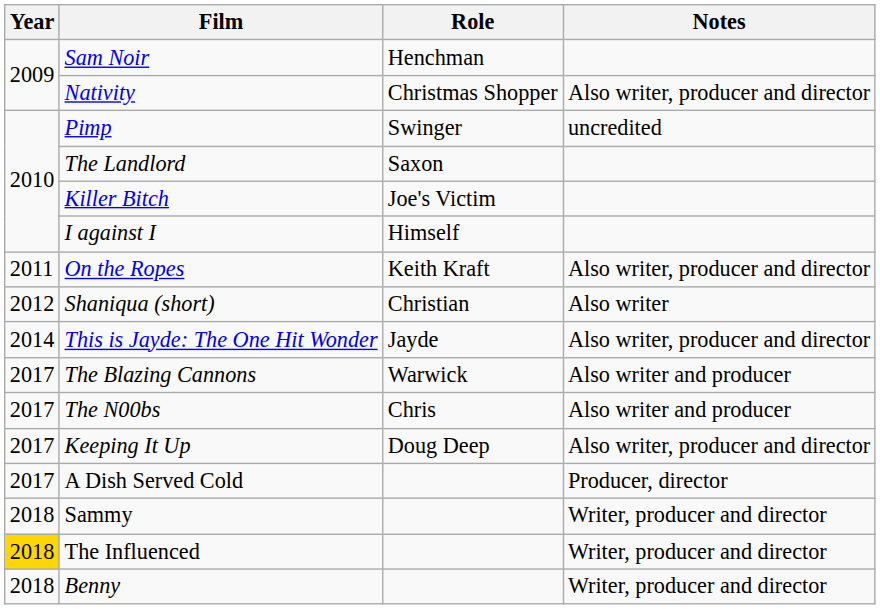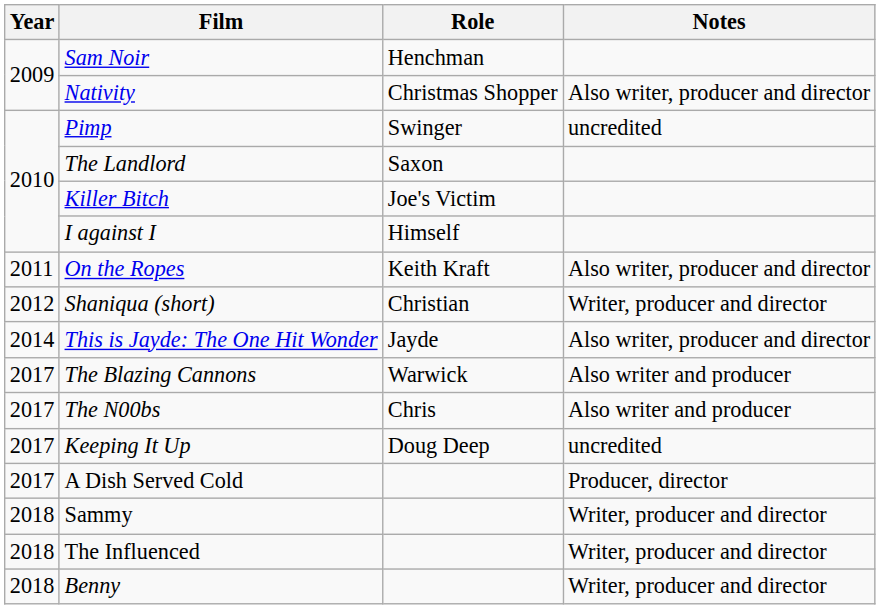 <table class="wikitable">
 <tr>
 <th>Year</th>
 <th>Film</th>
 <th>Role</th>
 <th>Notes</th>
 </tr>
 <tr>
 <td rowspan="2">2009</td>
 <td><em><a href='#'>Sam Noir</a></em></td>
 <td>Henchman</td>
 <td></td>
 </tr>
 <tr>
 <td><em><a href='#'>Nativity</a></em></td>
 <td>Christmas Shopper</td>
 <td>Also writer, producer and director</td>
 </tr>
 <tr>
 <td rowspan="4">2010</td>
 <td><em><a href='#'>Pimp</a></em></td>
 <td>Swinger</td>
 <td>uncredited</td>
 </tr>
 <tr>
 <td><em>The Landlord</em></td>
 <td>Saxon</td>
 <td></td>
 </tr>
 <tr>
 <td><em><a href='#'>Killer Bitch</a></em></td>
 <td>Joe's Victim</td>
 <td></td>
 </tr>
 <tr>
 <td><em>I against I</em></td>
 <td>Himself</td>
 <td></td>
 </tr>
 <tr>
 <td rowspan="1">2011</td>
 <td><em><a href='#'>On the Ropes</a></em></td>
 <td>Keith Kraft</td>
 <td>Also writer, producer and director</td>
 </tr>
 <tr>
 <td rowspan="1">2012</td>
 <td><em>Shaniqua (short)</em></td>
 <td>Christian</td>
-<td>Also writer</td>
+<td>Writer, producer and director</td>
 </tr>
 <tr>
 <td rowspan="1">2014</td>
 <td><em><a href='#'>This is Jayde: The One Hit Wonder</a></em></td>
 <td>Jayde</td>
 <td>Also writer, producer and director</td>
 </tr>
 <tr>
 <td rowspan="1">2017</td>
 <td><em>The Blazing Cannons</em></td>
 <td>Warwick</td>
 <td>Also writer and producer</td>
 </tr>
 <tr>
 <td rowspan="1">2017</td>
 <td><em>The N00bs</em></td>
 <td>Chris</td>
 <td>Also writer and producer</td>
 </tr>
 <tr>
 <td rowspan="1">2017</td>
 <td><em>Keeping It Up</em></td>
 <td>Doug Deep</td>
-<td>Also writer, producer and director</td>
+<td>uncredited</td>
 </tr>
 <tr>
 <td>2017</td>
 <td>A Dish Served Cold</td>
 <td></td>
 <td>Producer, director</td>
 </tr>
 <tr>
 <td>2018</td>
 <td>Sammy</td>
 <td></td>
 <td>Writer, producer and director</td>
 </tr>
 <tr>
-<td style="background: gold;">2018</td>
+<td>2018</td>
 <td>The Influenced</td>
 <td></td>
 <td>Writer, producer and director</td>
 </tr>
 <tr>
 <td rowspan="1">2018</td>
 <td><em>Benny</em></td>
 <td></td>
 <td>Writer, producer and director</td>
 </tr>
 </table>
